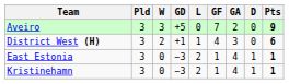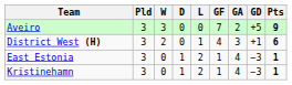 <table class="wikitable" style="text-align:center;">
 <tr>
 <th width=175>Team</th>
 <th width=20 abbr="Played">Pld</th>
 <th width=20 abbr="Won">W</th>
-<th width=20 abbr="Goal difference">GD</th>
+<th width=20 abbr="Drawn">D</th>
 <th width=20 abbr="Lost">L</th>
 <th width=20 abbr="Goals for">GF</th>
 <th width=20 abbr="Goals against">GA</th>
-<th width=20 abbr="Drawn">D</th>
+<th width=20 abbr="Goal difference">GD</th>
 <th width=20 abbr="Points">Pts</th>
 </tr>
 <tr bgcolor=#ccffcc>
 <td align=left> <a href='#'>Aveiro</a></td>
 <td>3</td>
 <td>3</td>
-<td>+5</td>
+<td>0</td>
 <td>0</td>
 <td>7</td>
 <td>2</td>
-<td>0</td>
+<td>+5</td>
 <td><strong>9</strong></td>
 </tr>
 <tr>
 <td align=left> <a href='#'>District West</a> <strong>(H)</strong></td>
 <td>3</td>
 <td>2</td>
-<td>+1</td>
+<td>0</td>
 <td>1</td>
 <td>4</td>
 <td>3</td>
-<td>0</td>
+<td>+1</td>
 <td><strong>6</strong></td>
 </tr>
 <tr>
 <td align=left> <a href='#'>East Estonia</a></td>
 <td>3</td>
 <td>0</td>
-<td>−3</td>
+<td>1</td>
 <td>2</td>
 <td>1</td>
 <td>4</td>
-<td>1</td>
+<td>−3</td>
 <td><strong>1</strong></td>
 </tr>
 <tr>
 <td align=left> <a href='#'>Kristinehamn</a></td>
 <td>3</td>
 <td>0</td>
-<td>−3</td>
+<td>1</td>
 <td>2</td>
 <td>1</td>
 <td>4</td>
-<td>1</td>
+<td>−3</td>
 <td><strong>1</strong></td>
 </tr>
 </table>
